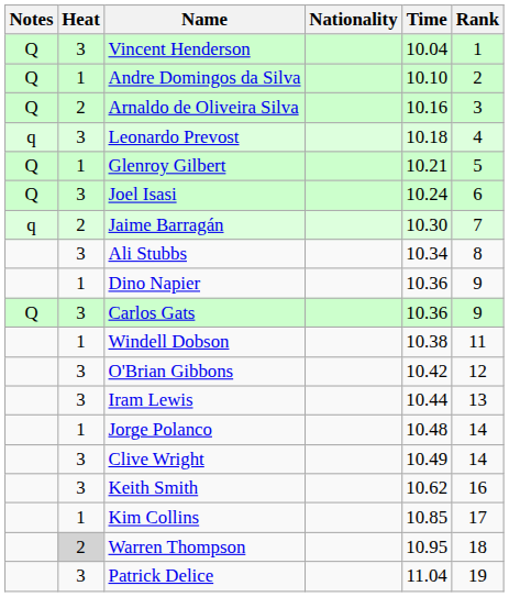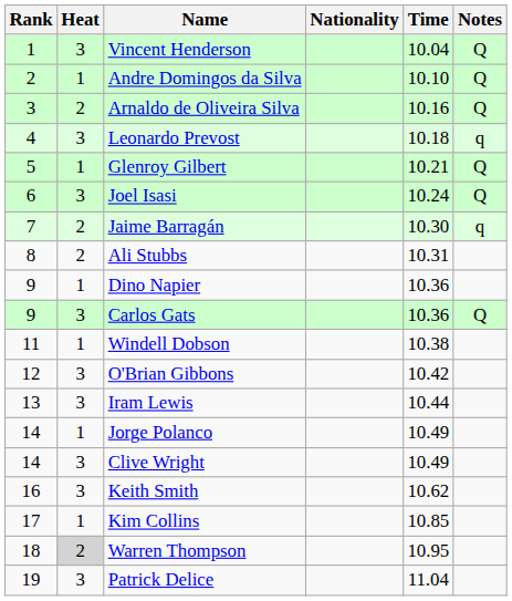 <table class="wikitable sortable" style="text-align:center">
 <tr>
-<th>Notes</th>
+<th>Rank</th>
 <th>Heat</th>
 <th>Name</th>
 <th>Nationality</th>
 <th>Time</th>
-<th>Rank</th>
+<th>Notes</th>
 </tr>
 <tr bgcolor=ccffcc>
-<td>Q</td>
+<td>1</td>
 <td>3</td>
 <td align=left><a href='#'>Vincent Henderson</a></td>
 <td align=left></td>
 <td>10.04</td>
-<td>1</td>
+<td>Q</td>
 </tr>
 <tr bgcolor=ccffcc>
-<td>Q</td>
+<td>2</td>
 <td>1</td>
 <td align=left><a href='#'>Andre Domingos da Silva</a></td>
 <td align=left></td>
 <td>10.10</td>
-<td>2</td>
+<td>Q</td>
 </tr>
 <tr bgcolor=ccffcc>
-<td>Q</td>
+<td>3</td>
 <td>2</td>
 <td align=left><a href='#'>Arnaldo de Oliveira Silva</a></td>
 <td align=left></td>
 <td>10.16</td>
-<td>3</td>
+<td>Q</td>
 </tr>
 <tr bgcolor=ddffdd>
-<td>q</td>
+<td>4</td>
 <td>3</td>
 <td align=left><a href='#'>Leonardo Prevost</a></td>
 <td align=left></td>
 <td>10.18</td>
-<td>4</td>
+<td>q</td>
 </tr>
 <tr bgcolor=ccffcc>
-<td>Q</td>
+<td>5</td>
 <td>1</td>
 <td align=left><a href='#'>Glenroy Gilbert</a></td>
 <td align=left></td>
 <td>10.21</td>
-<td>5</td>
+<td>Q</td>
 </tr>
 <tr bgcolor=ccffcc>
-<td>Q</td>
+<td>6</td>
 <td>3</td>
 <td align=left><a href='#'>Joel Isasi</a></td>
 <td align=left></td>
 <td>10.24</td>
-<td>6</td>
+<td>Q</td>
 </tr>
 <tr bgcolor=ddffdd>
-<td>q</td>
+<td>7</td>
 <td>2</td>
 <td align=left><a href='#'>Jaime Barragán</a></td>
 <td align=left></td>
 <td>10.30</td>
-<td>7</td>
+<td>q</td>
 </tr>
 <tr>
-<td></td>
-<td>3</td>
+<td>8</td>
+<td>2</td>
 <td align=left><a href='#'>Ali Stubbs</a></td>
 <td align=left></td>
-<td>10.34</td>
-<td>8</td>
+<td>10.31</td>
+<td></td>
 </tr>
 <tr>
-<td></td>
+<td>9</td>
 <td>1</td>
 <td align=left><a href='#'>Dino Napier</a></td>
 <td align=left></td>
 <td>10.36</td>
-<td>9</td>
+<td></td>
 </tr>
 <tr bgcolor=ccffcc>
-<td>Q</td>
+<td>9</td>
 <td>3</td>
 <td align=left><a href='#'>Carlos Gats</a></td>
 <td align=left></td>
 <td>10.36</td>
-<td>9</td>
+<td>Q</td>
 </tr>
 <tr>
-<td></td>
+<td>11</td>
 <td>1</td>
 <td align=left><a href='#'>Windell Dobson</a></td>
 <td align=left></td>
 <td>10.38</td>
-<td>11</td>
+<td></td>
 </tr>
 <tr>
-<td></td>
+<td>12</td>
 <td>3</td>
 <td align=left><a href='#'>O'Brian Gibbons</a></td>
 <td align=left></td>
 <td>10.42</td>
-<td>12</td>
+<td></td>
 </tr>
 <tr>
-<td></td>
+<td>13</td>
 <td>3</td>
 <td align=left><a href='#'>Iram Lewis</a></td>
 <td align=left></td>
 <td>10.44</td>
-<td>13</td>
+<td></td>
 </tr>
 <tr>
-<td></td>
+<td>14</td>
 <td>1</td>
 <td align=left><a href='#'>Jorge Polanco</a></td>
 <td align=left></td>
-<td>10.48</td>
-<td>14</td>
+<td>10.49</td>
+<td></td>
 </tr>
 <tr>
-<td></td>
+<td>14</td>
 <td>3</td>
 <td align=left><a href='#'>Clive Wright</a></td>
 <td align=left></td>
 <td>10.49</td>
-<td>14</td>
+<td></td>
 </tr>
 <tr>
-<td></td>
+<td>16</td>
 <td>3</td>
 <td align=left><a href='#'>Keith Smith</a></td>
 <td align=left></td>
 <td>10.62</td>
-<td>16</td>
+<td></td>
 </tr>
 <tr>
-<td></td>
+<td>17</td>
 <td>1</td>
 <td align=left><a href='#'>Kim Collins</a></td>
 <td align=left></td>
 <td>10.85</td>
-<td>17</td>
+<td></td>
 </tr>
 <tr>
-<td></td>
+<td>18</td>
 <td style="background: lightgrey;">2</td>
 <td align=left><a href='#'>Warren Thompson</a></td>
 <td align=left></td>
 <td>10.95</td>
-<td>18</td>
+<td></td>
 </tr>
 <tr>
-<td></td>
+<td>19</td>
 <td>3</td>
 <td align=left><a href='#'>Patrick Delice</a></td>
 <td align=left></td>
 <td>11.04</td>
-<td>19</td>
+<td></td>
 </tr>
 </table>
